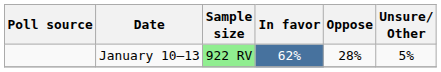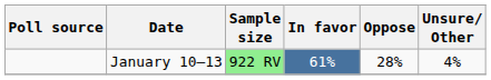 <table class="wikitable sortable collapsible" style="text-align:center;line-height:17px">
 <tr>
 <th>Poll source</th>
 <th>Date</th>
 <th>Sample<br>size</th>
 <th>In favor</th>
 <th>Oppose</th>
 <th>Unsure/<br>Other</th>
 </tr>
 <tr>
 <td></td>
 <td>January 10–13</td>
 <td style="background: lightgreen;">922 RV</td>
-<td style="background:#47729E; color: white">62%</td>
+<td style="background:#47729E; color: white">61%</td>
 <td>28%</td>
-<td>5%</td>
+<td>4%</td>
 </tr>
 <tr>
 </tr>
 </table>
